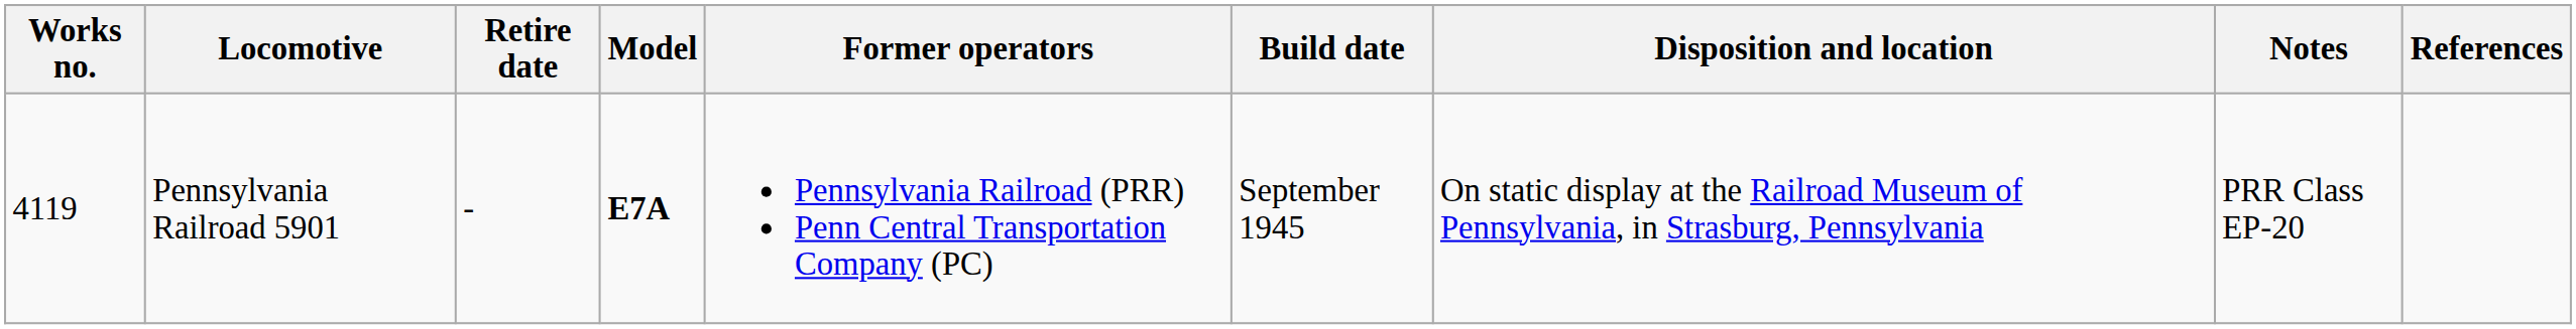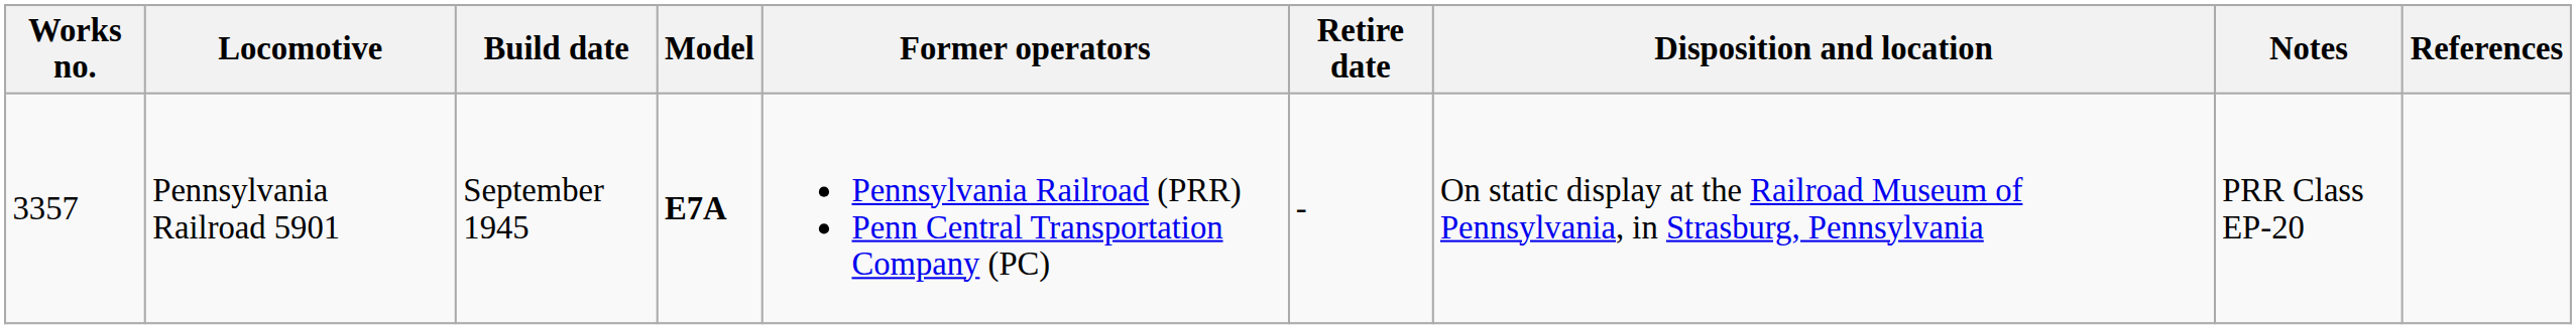 <table class="wikitable">
 <tr>
 <th>Works no.</th>
 <th>Locomotive</th>
-<th>Retire date</th>
+<th>Build date</th>
 <th>Model</th>
 <th>Former operators</th>
-<th>Build date</th>
+<th>Retire date</th>
 <th>Disposition and location</th>
 <th>Notes</th>
 <th>References</th>
 </tr>
 <tr>
-<td>4119</td>
+<td>3357</td>
 <td>Pennsylvania Railroad 5901</td>
-<td>-</td>
+<td>September 1945</td>
 <td><strong>E7A</strong></td>
 <td><br><ul><li><a href='#'>Pennsylvania Railroad</a> (PRR)</li><li><a href='#'>Penn Central Transportation Company</a> (PC)</li></ul></td>
-<td>September 1945</td>
+<td>-</td>
 <td>On static display at the <a href='#'>Railroad Museum of Pennsylvania</a>, in <a href='#'>Strasburg, Pennsylvania</a></td>
 <td>PRR Class EP-20</td>
 <td></td>
 </tr>
 </table>
